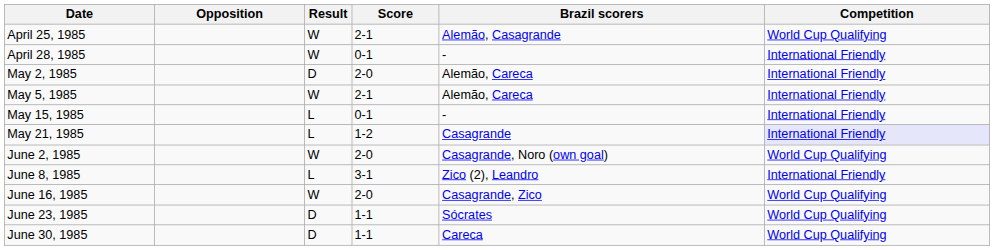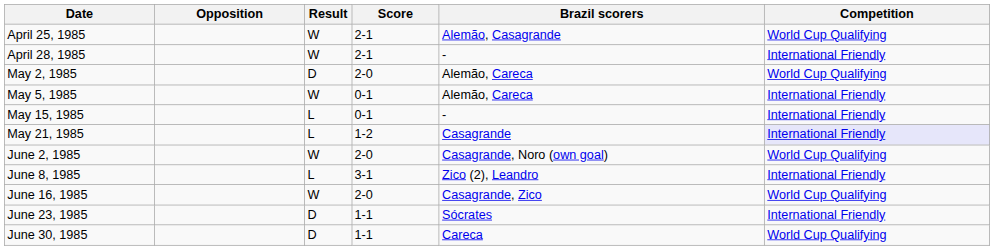 <table class="wikitable" style="text-align: left;">
 <tr>
 <th width=12%>Date</th>
 <th width=12%>Opposition</th>
 <th width=1%>Result</th>
 <th width=7%>Score</th>
 <th width=26%>Brazil scorers</th>
 <th width=18%>Competition</th>
 </tr>
 <tr>
 <td>April 25, 1985</td>
 <td></td>
 <td>W</td>
 <td>2-1</td>
 <td><a href='#'>Alemão</a>, <a href='#'>Casagrande</a></td>
 <td><a href='#'>World Cup Qualifying</a></td>
 </tr>
 <tr>
 <td>April 28, 1985</td>
 <td></td>
 <td>W</td>
-<td>0-1</td>
+<td>2-1</td>
 <td>-</td>
 <td><a href='#'>International Friendly</a></td>
 </tr>
 <tr>
 <td>May 2, 1985</td>
 <td></td>
 <td>D</td>
 <td>2-0</td>
 <td>Alemão, <a href='#'>Careca</a></td>
-<td><a href='#'>International Friendly</a></td>
+<td><a href='#'>World Cup Qualifying</a></td>
 </tr>
 <tr>
 <td>May 5, 1985</td>
 <td></td>
 <td>W</td>
-<td>2-1</td>
+<td>0-1</td>
 <td>Alemão, <a href='#'>Careca</a></td>
 <td><a href='#'>International Friendly</a></td>
 </tr>
 <tr>
 <td>May 15, 1985</td>
 <td></td>
 <td>L</td>
 <td>0-1</td>
 <td>-</td>
 <td><a href='#'>International Friendly</a></td>
 </tr>
 <tr>
 <td>May 21, 1985</td>
 <td></td>
 <td>L</td>
 <td>1-2</td>
 <td><a href='#'>Casagrande</a></td>
 <td style="background: lavender;"><a href='#'>International Friendly</a></td>
 </tr>
 <tr>
 <td>June 2, 1985</td>
 <td></td>
 <td>W</td>
 <td>2-0</td>
 <td><a href='#'>Casagrande</a>, Noro (<a href='#'>own goal</a>)</td>
 <td><a href='#'>World Cup Qualifying</a></td>
 </tr>
 <tr>
 <td>June 8, 1985</td>
 <td></td>
 <td>L</td>
 <td>3-1</td>
 <td><a href='#'>Zico</a> (2), <a href='#'>Leandro</a></td>
 <td><a href='#'>International Friendly</a></td>
 </tr>
 <tr>
 <td>June 16, 1985</td>
 <td></td>
 <td>W</td>
 <td>2-0</td>
 <td><a href='#'>Casagrande</a>, <a href='#'>Zico</a></td>
 <td><a href='#'>World Cup Qualifying</a></td>
 </tr>
 <tr>
 <td>June 23, 1985</td>
 <td></td>
 <td>D</td>
 <td>1-1</td>
 <td><a href='#'>Sócrates</a></td>
-<td><a href='#'>World Cup Qualifying</a></td>
+<td><a href='#'>International Friendly</a></td>
 </tr>
 <tr>
 <td>June 30, 1985</td>
 <td></td>
 <td>D</td>
 <td>1-1</td>
 <td><a href='#'>Careca</a></td>
 <td><a href='#'>World Cup Qualifying</a></td>
 </tr>
 </table>
